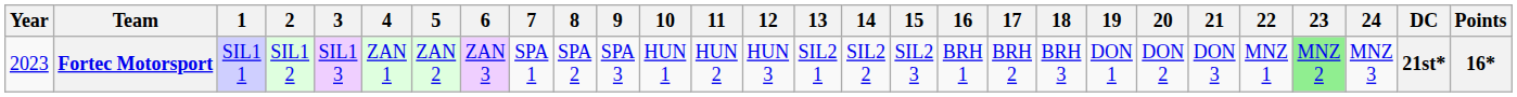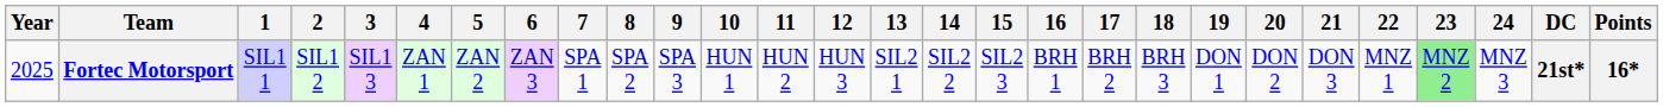 <table class="wikitable" style="text-align:center; font-size:85%">
 <tr>
 <th>Year</th>
 <th>Team</th>
 <th>1</th>
 <th>2</th>
 <th>3</th>
 <th>4</th>
 <th>5</th>
 <th>6</th>
 <th>7</th>
 <th>8</th>
 <th>9</th>
 <th>10</th>
 <th>11</th>
 <th>12</th>
 <th>13</th>
 <th>14</th>
 <th>15</th>
 <th>16</th>
 <th>17</th>
 <th>18</th>
 <th>19</th>
 <th>20</th>
 <th>21</th>
 <th>22</th>
 <th>23</th>
 <th>24</th>
 <th>DC</th>
 <th>Points</th>
 </tr>
 <tr>
-<td><a href='#'>2023</a></td>
+<td><a href='#'>2025</a></td>
 <th nowrap><a href='#'>Fortec Motorsport</a></th>
 <td style="background:#CFCFFF"><a href='#'>SIL1<br>1</a><br></td>
 <td style="background:#DFFFDF"><a href='#'>SIL1<br>2</a><br></td>
 <td style="background:#EFCFFF"><a href='#'>SIL1<br>3</a><br></td>
 <td style="background:#DFFFDF"><a href='#'>ZAN<br>1</a><br></td>
 <td style="background:#DFFFDF"><a href='#'>ZAN<br>2</a><br></td>
 <td style="background:#EFCFFF"><a href='#'>ZAN<br>3</a><br></td>
 <td><a href='#'>SPA<br>1</a></td>
 <td><a href='#'>SPA<br>2</a></td>
 <td><a href='#'>SPA<br>3</a></td>
 <td><a href='#'>HUN<br>1</a></td>
 <td><a href='#'>HUN<br>2</a></td>
 <td><a href='#'>HUN<br>3</a></td>
 <td><a href='#'>SIL2<br>1</a></td>
 <td><a href='#'>SIL2<br>2</a></td>
 <td><a href='#'>SIL2<br>3</a></td>
 <td><a href='#'>BRH<br>1</a></td>
 <td><a href='#'>BRH<br>2</a></td>
 <td><a href='#'>BRH<br>3</a></td>
 <td><a href='#'>DON<br>1</a></td>
 <td><a href='#'>DON<br>2</a></td>
 <td><a href='#'>DON<br>3</a></td>
 <td><a href='#'>MNZ<br>1</a></td>
 <td style="background: lightgreen;"><a href='#'>MNZ<br>2</a></td>
 <td><a href='#'>MNZ<br>3</a></td>
 <th>21st*</th>
 <th>16*</th>
 </tr>
 </table>
